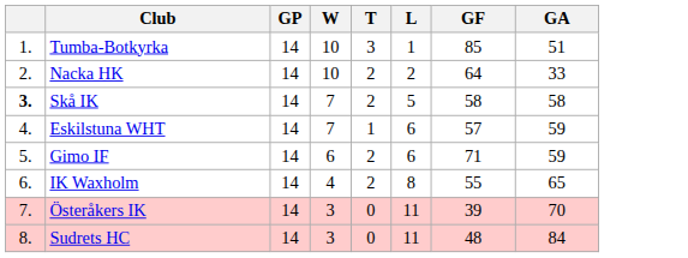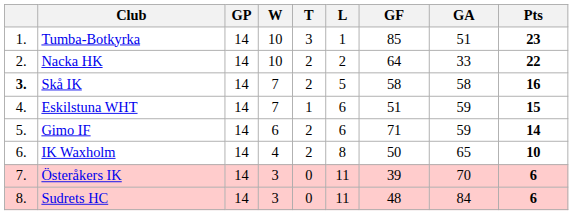 <table class="wikitable">
 <tr>
 <th width="30"></th>
 <th width="200">Club</th>
 <th width="30">GP</th>
 <th width="30">W</th>
 <th width="30">T</th>
 <th width="30">L</th>
 <th width="70">GF</th>
 <th width="70">GA</th>
+<th width="70">Pts</th>
 </tr>
 <tr bgcolor="#FFFFFF" align="center">
 <td>1.</td>
 <td align="left"><a href='#'>Tumba-Botkyrka</a></td>
 <td>14</td>
 <td>10</td>
 <td>3</td>
 <td>1</td>
 <td>85</td>
 <td>51</td>
+<td><strong>23</strong></td>
 </tr>
 <tr bgcolor="#FFFFFF" align="center">
 <td>2.</td>
 <td align="left"><a href='#'>Nacka HK</a></td>
 <td>14</td>
 <td>10</td>
 <td>2</td>
 <td>2</td>
 <td>64</td>
 <td>33</td>
+<td><strong>22</strong></td>
 </tr>
 <tr bgcolor="#FFFFFF" align="center">
 <td><strong>3.</strong></td>
 <td align="left"><a href='#'>Skå IK</a></td>
 <td>14</td>
 <td>7</td>
 <td>2</td>
 <td>5</td>
 <td>58</td>
 <td>58</td>
+<td><strong>16</strong></td>
 </tr>
 <tr bgcolor="#FFFFFF" align="center">
 <td>4.</td>
 <td align="left"><a href='#'>Eskilstuna WHT</a></td>
 <td>14</td>
 <td>7</td>
 <td>1</td>
 <td>6</td>
-<td>57</td>
+<td>51</td>
 <td>59</td>
+<td><strong>15</strong></td>
 </tr>
 <tr bgcolor="#FFFFFF" align="center">
 <td>5.</td>
 <td align="left"><a href='#'>Gimo IF</a></td>
 <td>14</td>
 <td>6</td>
 <td>2</td>
 <td>6</td>
 <td>71</td>
 <td>59</td>
+<td><strong>14</strong></td>
 </tr>
 <tr bgcolor="#FFFFFF" align="center">
 <td>6.</td>
 <td align="left"><a href='#'>IK Waxholm</a></td>
 <td>14</td>
 <td>4</td>
 <td>2</td>
 <td>8</td>
-<td>55</td>
+<td>50</td>
 <td>65</td>
+<td><strong>10</strong></td>
 </tr>
 <tr bgcolor="#FFCCCC" align="center">
 <td>7.</td>
 <td align="left"><a href='#'>Österåkers IK</a></td>
 <td>14</td>
 <td>3</td>
 <td>0</td>
 <td>11</td>
 <td>39</td>
 <td>70</td>
+<td><strong>6</strong></td>
 </tr>
 <tr bgcolor="#FFCCCC" align="center">
 <td>8.</td>
 <td align="left"><a href='#'>Sudrets HC</a></td>
 <td>14</td>
 <td>3</td>
 <td>0</td>
 <td>11</td>
 <td>48</td>
 <td>84</td>
+<td><strong>6</strong></td>
 </tr>
 </table>
